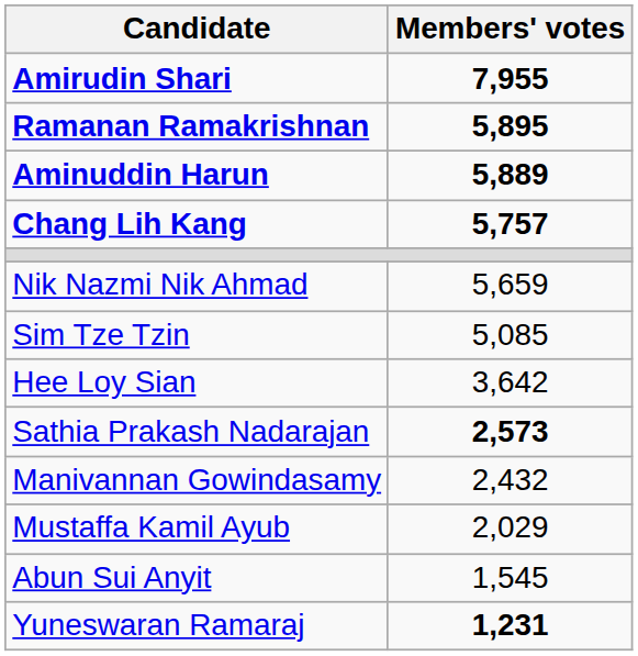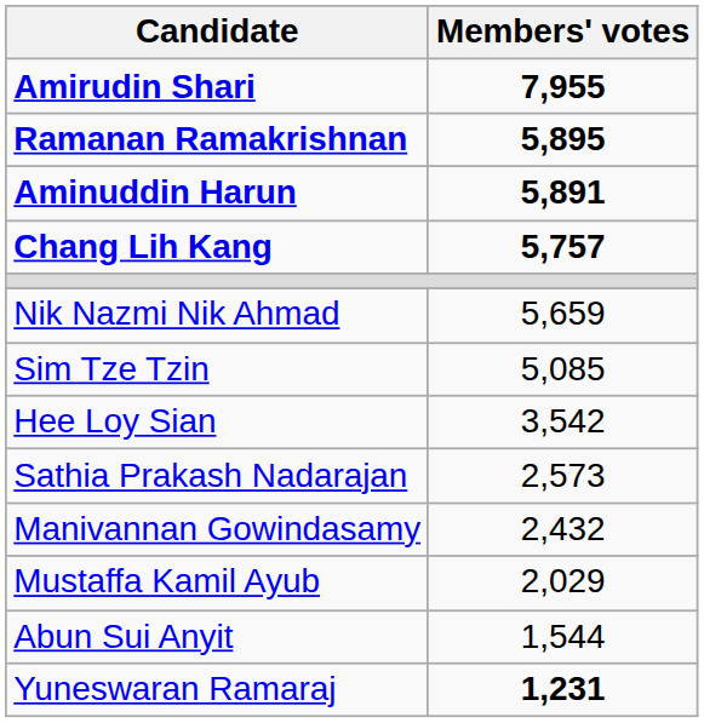 <table class="wikitable" style="text-align:center">
 <tr>
 <th>Candidate</th>
 <th>Members' votes</th>
 </tr>
 <tr>
 <td align=left><strong><a href='#'>Amirudin Shari</a></strong></td>
 <td><strong>7,955</strong></td>
 </tr>
 <tr>
 <td align=left><strong><a href='#'>Ramanan Ramakrishnan</a></strong></td>
 <td><strong>5,895</strong></td>
 </tr>
 <tr>
 <td align=left><strong><a href='#'>Aminuddin Harun</a></strong></td>
-<td><strong>5,889</strong></td>
+<td><strong>5,891</strong></td>
 </tr>
 <tr>
 <td align=left><strong><a href='#'>Chang Lih Kang</a></strong></td>
 <td><strong>5,757</strong></td>
 </tr>
 <tr>
 <td colspan="2" bgcolor="dcdcdc"></td>
 </tr>
 <tr>
 <td align="left"><a href='#'>Nik Nazmi Nik Ahmad</a></td>
 <td>5,659</td>
 </tr>
 <tr>
 <td align="left"><a href='#'>Sim Tze Tzin</a></td>
 <td>5,085</td>
 </tr>
 <tr>
 <td align="left"><a href='#'>Hee Loy Sian</a></td>
-<td>3,642</td>
+<td>3,542</td>
 </tr>
 <tr>
 <td align="left"><a href='#'>Sathia Prakash Nadarajan</a></td>
-<td><strong>2,573</strong></td>
+<td>2,573</td>
 </tr>
 <tr>
 <td align="left"><a href='#'>Manivannan Gowindasamy</a></td>
 <td>2,432</td>
 </tr>
 <tr>
 <td align="left"><a href='#'>Mustaffa Kamil Ayub</a></td>
 <td>2,029</td>
 </tr>
 <tr>
 <td align="left"><a href='#'>Abun Sui Anyit</a></td>
-<td>1,545</td>
+<td>1,544</td>
 </tr>
 <tr>
 <td align="left"><a href='#'>Yuneswaran Ramaraj</a></td>
 <td><strong>1,231</strong></td>
 </tr>
 </table>
